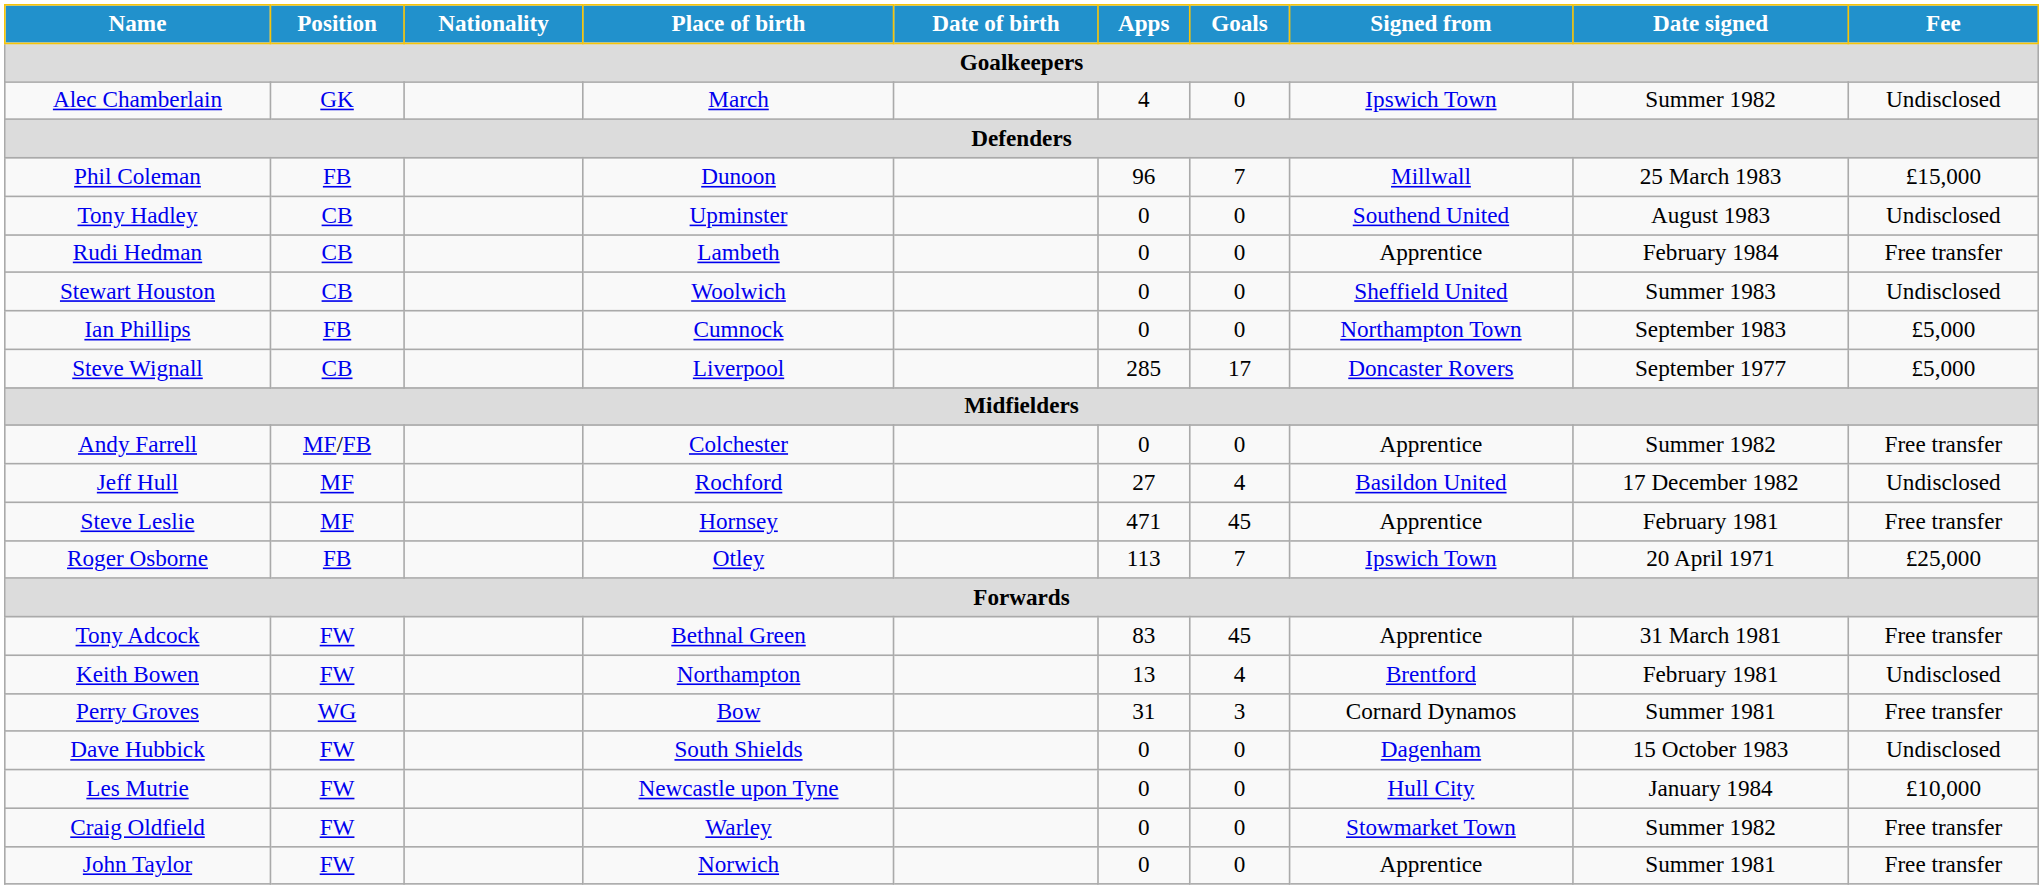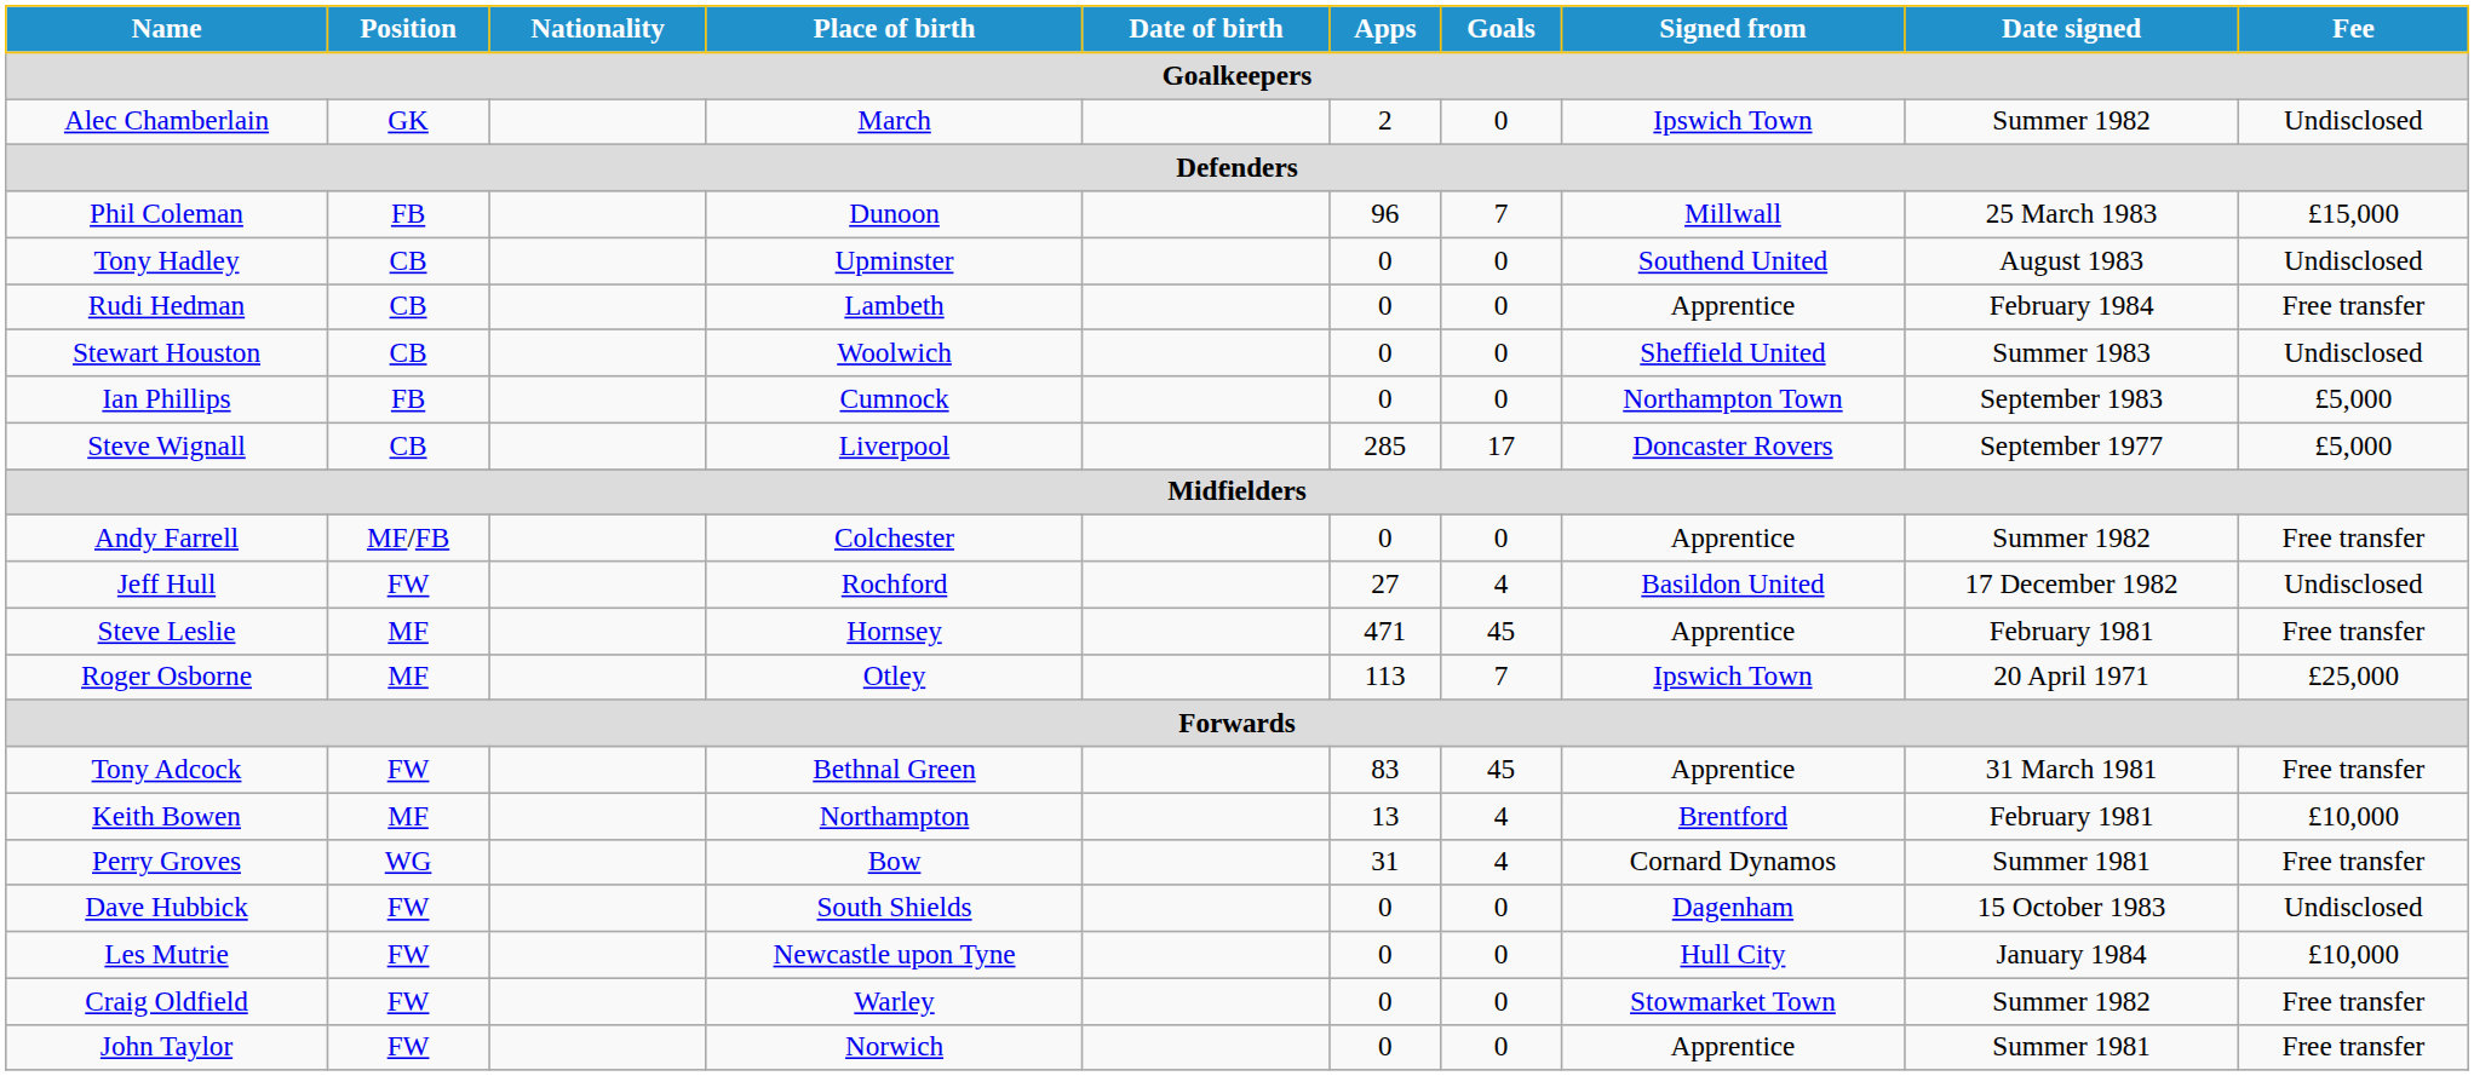 <table class="wikitable" style="text-align:center; font-size:90%; width:100%;">
 <tr>
 <th style="background:#2191CC; color:white; border:1px solid #F7C408; text-align:center;">Name</th>
 <th style="background:#2191CC; color:white; border:1px solid #F7C408; text-align:center;">Position</th>
 <th style="background:#2191CC; color:white; border:1px solid #F7C408; text-align:center;">Nationality</th>
 <th style="background:#2191CC; color:white; border:1px solid #F7C408; text-align:center;">Place of birth</th>
 <th style="background:#2191CC; color:white; border:1px solid #F7C408; text-align:center;">Date of birth</th>
 <th style="background:#2191CC; color:white; border:1px solid #F7C408; text-align:center;">Apps</th>
 <th style="background:#2191CC; color:white; border:1px solid #F7C408; text-align:center;">Goals</th>
 <th style="background:#2191CC; color:white; border:1px solid #F7C408; text-align:center;">Signed from</th>
 <th style="background:#2191CC; color:white; border:1px solid #F7C408; text-align:center;">Date signed</th>
 <th style="background:#2191CC; color:white; border:1px solid #F7C408; text-align:center;">Fee</th>
 </tr>
 <tr>
 <th colspan="12" style="background:#dcdcdc; text-align:center;">Goalkeepers</th>
 </tr>
 <tr>
 <td><a href='#'>Alec Chamberlain</a></td>
 <td><a href='#'>GK</a></td>
 <td></td>
 <td><a href='#'>March</a></td>
 <td></td>
-<td>4</td>
+<td>2</td>
 <td>0</td>
 <td> <a href='#'>Ipswich Town</a></td>
 <td>Summer 1982</td>
 <td>Undisclosed</td>
 </tr>
 <tr>
 <th colspan="12" style="background:#dcdcdc; text-align:center;">Defenders</th>
 </tr>
 <tr>
 <td><a href='#'>Phil Coleman</a></td>
 <td><a href='#'>FB</a></td>
 <td></td>
 <td><a href='#'>Dunoon</a></td>
 <td></td>
 <td>96</td>
 <td>7</td>
 <td> <a href='#'>Millwall</a></td>
 <td>25 March 1983</td>
 <td>£15,000</td>
 </tr>
 <tr>
 <td><a href='#'>Tony Hadley</a></td>
 <td><a href='#'>CB</a></td>
 <td></td>
 <td><a href='#'>Upminster</a></td>
 <td></td>
 <td>0</td>
 <td>0</td>
 <td> <a href='#'>Southend United</a></td>
 <td>August 1983</td>
 <td>Undisclosed</td>
 </tr>
 <tr>
 <td><a href='#'>Rudi Hedman</a></td>
 <td><a href='#'>CB</a></td>
 <td></td>
 <td><a href='#'>Lambeth</a></td>
 <td></td>
 <td>0</td>
 <td>0</td>
 <td>Apprentice</td>
 <td>February 1984</td>
 <td>Free transfer</td>
 </tr>
 <tr>
 <td><a href='#'>Stewart Houston</a></td>
 <td><a href='#'>CB</a></td>
 <td></td>
 <td><a href='#'>Woolwich</a></td>
 <td></td>
 <td>0</td>
 <td>0</td>
 <td> <a href='#'>Sheffield United</a></td>
 <td>Summer 1983</td>
 <td>Undisclosed</td>
 </tr>
 <tr>
 <td><a href='#'>Ian Phillips</a></td>
 <td><a href='#'>FB</a></td>
 <td></td>
 <td><a href='#'>Cumnock</a></td>
 <td></td>
 <td>0</td>
 <td>0</td>
 <td> <a href='#'>Northampton Town</a></td>
 <td>September 1983</td>
 <td>£5,000</td>
 </tr>
 <tr>
 <td><a href='#'>Steve Wignall</a></td>
 <td><a href='#'>CB</a></td>
 <td></td>
 <td><a href='#'>Liverpool</a></td>
 <td></td>
 <td>285</td>
 <td>17</td>
 <td> <a href='#'>Doncaster Rovers</a></td>
 <td>September 1977</td>
 <td>£5,000</td>
 </tr>
 <tr>
 <th colspan="12" style="background:#dcdcdc; text-align:center;">Midfielders</th>
 </tr>
 <tr>
 <td><a href='#'>Andy Farrell</a></td>
 <td><a href='#'>MF</a>/<a href='#'>FB</a></td>
 <td></td>
 <td><a href='#'>Colchester</a></td>
 <td></td>
 <td>0</td>
 <td>0</td>
 <td>Apprentice</td>
 <td>Summer 1982</td>
 <td>Free transfer</td>
 </tr>
 <tr>
 <td><a href='#'>Jeff Hull</a></td>
-<td><a href='#'>MF</a></td>
+<td><a href='#'>FW</a></td>
 <td></td>
 <td><a href='#'>Rochford</a></td>
 <td></td>
 <td>27</td>
 <td>4</td>
 <td> <a href='#'>Basildon United</a></td>
 <td>17 December 1982</td>
 <td>Undisclosed</td>
 </tr>
 <tr>
 <td><a href='#'>Steve Leslie</a></td>
 <td><a href='#'>MF</a></td>
 <td></td>
 <td><a href='#'>Hornsey</a></td>
 <td></td>
 <td>471</td>
 <td>45</td>
 <td>Apprentice</td>
 <td>February 1981</td>
 <td>Free transfer</td>
 </tr>
 <tr>
 <td><a href='#'>Roger Osborne</a></td>
-<td><a href='#'>FB</a></td>
+<td><a href='#'>MF</a></td>
 <td></td>
 <td><a href='#'>Otley</a></td>
 <td></td>
 <td>113</td>
 <td>7</td>
 <td> <a href='#'>Ipswich Town</a></td>
 <td>20 April 1971</td>
 <td>£25,000</td>
 </tr>
 <tr>
 <th colspan="12" style="background:#dcdcdc; text-align:center;">Forwards</th>
 </tr>
 <tr>
 <td><a href='#'>Tony Adcock</a></td>
 <td><a href='#'>FW</a></td>
 <td></td>
 <td><a href='#'>Bethnal Green</a></td>
 <td></td>
 <td>83</td>
 <td>45</td>
 <td>Apprentice</td>
 <td>31 March 1981</td>
 <td>Free transfer</td>
 </tr>
 <tr>
 <td><a href='#'>Keith Bowen</a></td>
-<td><a href='#'>FW</a></td>
+<td><a href='#'>MF</a></td>
 <td></td>
 <td> <a href='#'>Northampton</a></td>
 <td></td>
 <td>13</td>
 <td>4</td>
 <td> <a href='#'>Brentford</a></td>
 <td>February 1981</td>
-<td>Undisclosed</td>
+<td>£10,000</td>
 </tr>
 <tr>
 <td><a href='#'>Perry Groves</a></td>
 <td><a href='#'>WG</a></td>
 <td></td>
 <td><a href='#'>Bow</a></td>
 <td></td>
 <td>31</td>
-<td>3</td>
+<td>4</td>
 <td> Cornard Dynamos</td>
 <td>Summer 1981</td>
 <td>Free transfer</td>
 </tr>
 <tr>
 <td><a href='#'>Dave Hubbick</a></td>
 <td><a href='#'>FW</a></td>
 <td></td>
 <td><a href='#'>South Shields</a></td>
 <td></td>
 <td>0</td>
 <td>0</td>
 <td> <a href='#'>Dagenham</a></td>
 <td>15 October 1983</td>
 <td>Undisclosed</td>
 </tr>
 <tr>
 <td><a href='#'>Les Mutrie</a></td>
 <td><a href='#'>FW</a></td>
 <td></td>
 <td><a href='#'>Newcastle upon Tyne</a></td>
 <td></td>
 <td>0</td>
 <td>0</td>
 <td> <a href='#'>Hull City</a></td>
 <td>January 1984</td>
 <td>£10,000</td>
 </tr>
 <tr>
 <td><a href='#'>Craig Oldfield</a></td>
 <td><a href='#'>FW</a></td>
 <td></td>
 <td><a href='#'>Warley</a></td>
 <td></td>
 <td>0</td>
 <td>0</td>
 <td> <a href='#'>Stowmarket Town</a></td>
 <td>Summer 1982</td>
 <td>Free transfer</td>
 </tr>
 <tr>
 <td><a href='#'>John Taylor</a></td>
 <td><a href='#'>FW</a></td>
 <td></td>
 <td><a href='#'>Norwich</a></td>
 <td></td>
 <td>0</td>
 <td>0</td>
 <td>Apprentice</td>
 <td>Summer 1981</td>
 <td>Free transfer</td>
 </tr>
 </table>
